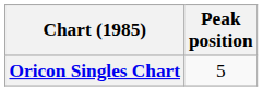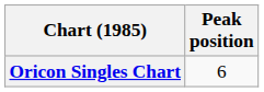 <table class="wikitable plainrowheaders" style="text-align:center;">
 <tr>
 <th scope="col">Chart (1985)</th>
 <th scope="col">Peak<br>position</th>
 </tr>
 <tr>
 <th scope="row"><a href='#'>Oricon Singles Chart</a></th>
-<td>5</td>
+<td>6</td>
 </tr>
 </table>
